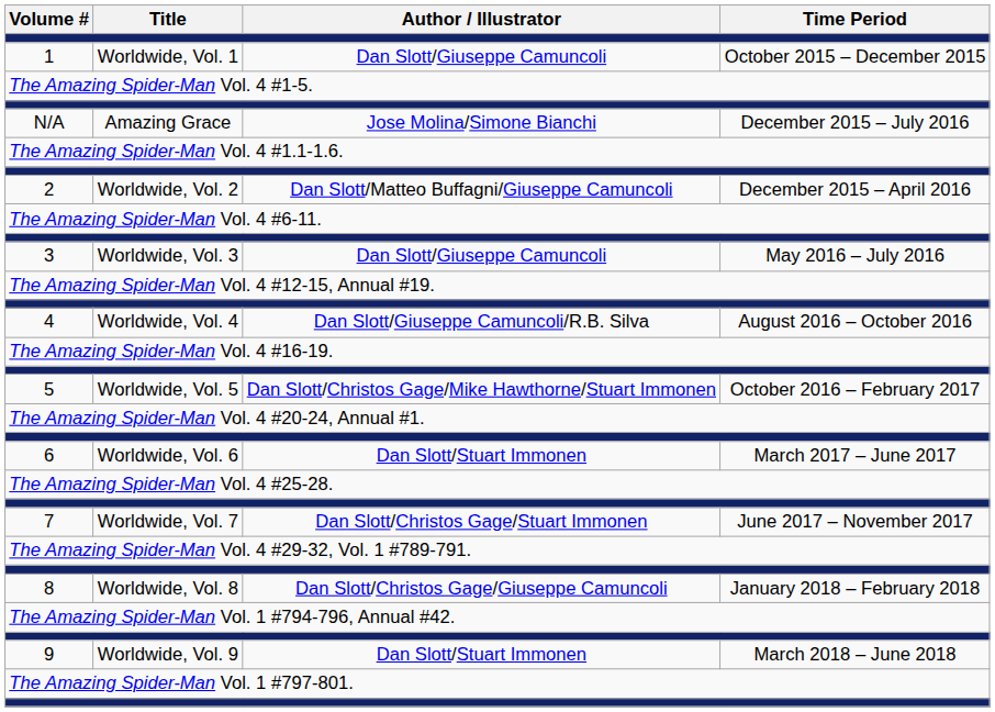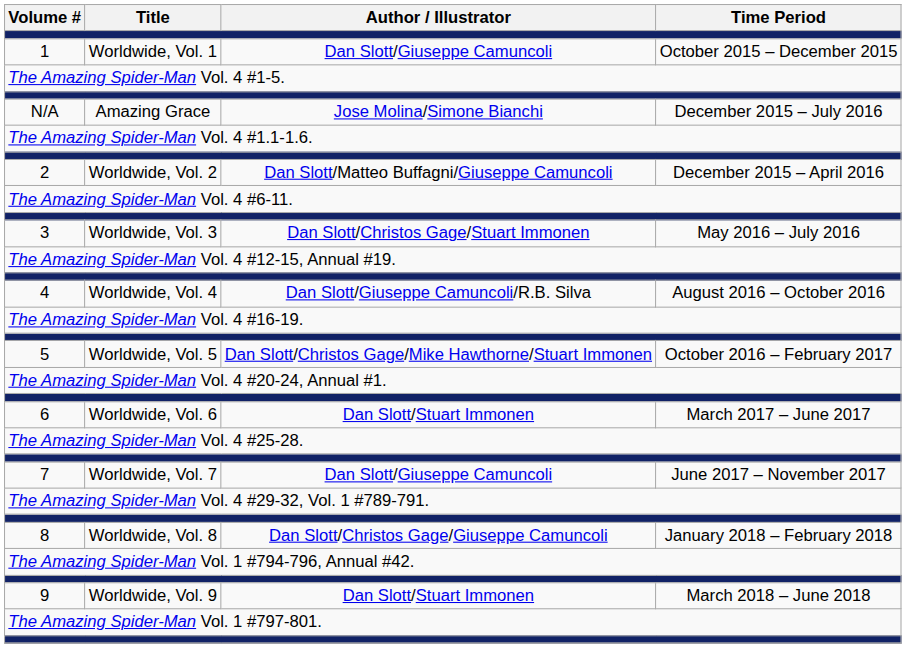 <table class="wikitable">
 <tr>
 <th>Volume #</th>
 <th>Title</th>
 <th>Author / Illustrator</th>
 <th>Time Period</th>
 </tr>
 <tr>
 <td colspan="6" bgcolor="#112266"></td>
 </tr>
 <tr>
 <td align="center">1</td>
 <td align="center">Worldwide, Vol. 1</td>
 <td align="center"><a href='#'>Dan Slott</a>/<a href='#'>Giuseppe Camuncoli</a></td>
 <td align="center">October 2015 – December 2015</td>
 </tr>
 <tr>
 <td colspan="6"><em><a href='#'>The Amazing Spider-Man</a></em> Vol. 4 #1-5.</td>
 </tr>
 <tr>
 <td colspan="6" bgcolor="#112266"></td>
 </tr>
 <tr>
 <td align="center">N/A</td>
 <td align="center">Amazing Grace</td>
 <td align="center"><a href='#'>Jose Molina</a>/<a href='#'>Simone Bianchi</a></td>
 <td align="center">December 2015 – July 2016</td>
 </tr>
 <tr>
 <td colspan="6"><em><a href='#'>The Amazing Spider-Man</a></em> Vol. 4 #1.1-1.6.</td>
 </tr>
 <tr>
 <td colspan="6" bgcolor="#112266"></td>
 </tr>
 <tr>
 <td align="center">2</td>
 <td align="center">Worldwide, Vol. 2</td>
 <td align="center"><a href='#'>Dan Slott</a>/Matteo Buffagni/<a href='#'>Giuseppe Camuncoli</a></td>
 <td align="center">December 2015 – April 2016</td>
 </tr>
 <tr>
 <td colspan="6"><em><a href='#'>The Amazing Spider-Man</a></em> Vol. 4 #6-11.</td>
 </tr>
 <tr>
 <td colspan="6" bgcolor="#112266"></td>
 </tr>
 <tr>
 <td align="center">3</td>
 <td align="center">Worldwide, Vol. 3</td>
-<td align="center"><a href='#'>Dan Slott</a>/<a href='#'>Giuseppe Camuncoli</a></td>
+<td align="center"><a href='#'>Dan Slott</a>/<a href='#'>Christos Gage</a>/<a href='#'>Stuart Immonen</a></td>
 <td align="center">May 2016 – July 2016</td>
 </tr>
 <tr>
 <td colspan="6"><em><a href='#'>The Amazing Spider-Man</a></em> Vol. 4 #12-15, Annual #19.</td>
 </tr>
 <tr>
 <td colspan="6" bgcolor="#112266"></td>
 </tr>
 <tr>
 <td align="center">4</td>
 <td align="center">Worldwide, Vol. 4</td>
 <td align="center"><a href='#'>Dan Slott</a>/<a href='#'>Giuseppe Camuncoli</a>/R.B. Silva</td>
 <td align="center">August 2016 – October 2016</td>
 </tr>
 <tr>
 <td colspan="6"><em><a href='#'>The Amazing Spider-Man</a></em> Vol. 4 #16-19.</td>
 </tr>
 <tr>
 <td colspan="6" bgcolor="#112266"></td>
 </tr>
 <tr>
 <td align="center">5</td>
 <td align="center">Worldwide, Vol. 5</td>
 <td align="center"><a href='#'>Dan Slott</a>/<a href='#'>Christos Gage</a>/<a href='#'>Mike Hawthorne</a>/<a href='#'>Stuart Immonen</a></td>
 <td align="center">October 2016 – February 2017</td>
 </tr>
 <tr>
 <td colspan="6"><em><a href='#'>The Amazing Spider-Man</a></em> Vol. 4 #20-24, Annual #1.</td>
 </tr>
 <tr>
 <td colspan="6" bgcolor="#112266"></td>
 </tr>
 <tr>
 <td align="center">6</td>
 <td align="center">Worldwide, Vol. 6</td>
 <td align="center"><a href='#'>Dan Slott</a>/<a href='#'>Stuart Immonen</a></td>
 <td align="center">March 2017 – June 2017</td>
 </tr>
 <tr>
 <td colspan="6"><em><a href='#'>The Amazing Spider-Man</a></em> Vol. 4 #25-28.</td>
 </tr>
 <tr>
 <td colspan="6" bgcolor="#112266"></td>
 </tr>
 <tr>
 <td align="center">7</td>
 <td align="center">Worldwide, Vol. 7</td>
-<td align="center"><a href='#'>Dan Slott</a>/<a href='#'>Christos Gage</a>/<a href='#'>Stuart Immonen</a></td>
+<td align="center"><a href='#'>Dan Slott</a>/<a href='#'>Giuseppe Camuncoli</a></td>
 <td align="center">June 2017 – November 2017</td>
 </tr>
 <tr>
 <td colspan="6"><em><a href='#'>The Amazing Spider-Man</a></em> Vol. 4 #29-32, Vol. 1 #789-791.</td>
 </tr>
 <tr>
 <td colspan="6" bgcolor="#112266"></td>
 </tr>
 <tr>
 <td align="center">8</td>
 <td align="center">Worldwide, Vol. 8</td>
 <td align="center"><a href='#'>Dan Slott</a>/<a href='#'>Christos Gage</a>/<a href='#'>Giuseppe Camuncoli</a></td>
 <td align="center">January 2018 – February 2018</td>
 </tr>
 <tr>
 <td colspan="6"><em><a href='#'>The Amazing Spider-Man</a></em> Vol. 1 #794-796, Annual #42.</td>
 </tr>
 <tr>
 <td colspan="6" bgcolor="#112266"></td>
 </tr>
 <tr>
 <td align="center">9</td>
 <td align="center">Worldwide, Vol. 9</td>
 <td align="center"><a href='#'>Dan Slott</a>/<a href='#'>Stuart Immonen</a></td>
 <td align="center">March 2018 – June 2018</td>
 </tr>
 <tr>
 <td colspan="6"><em><a href='#'>The Amazing Spider-Man</a></em> Vol. 1 #797-801.</td>
 </tr>
 <tr>
 <td colspan="6" bgcolor="#112266"></td>
 </tr>
 <tr>
 </tr>
 </table>
